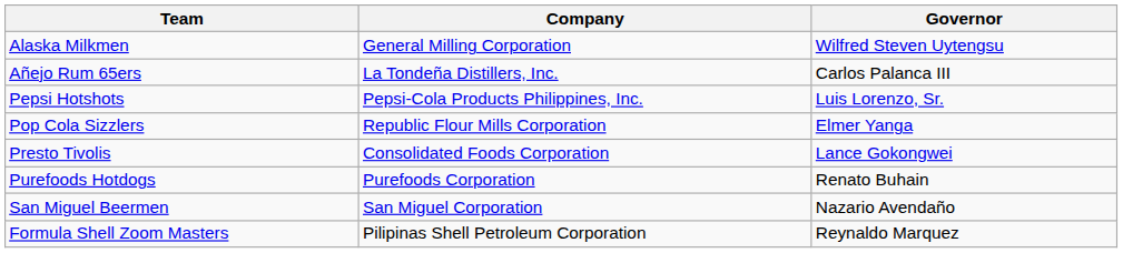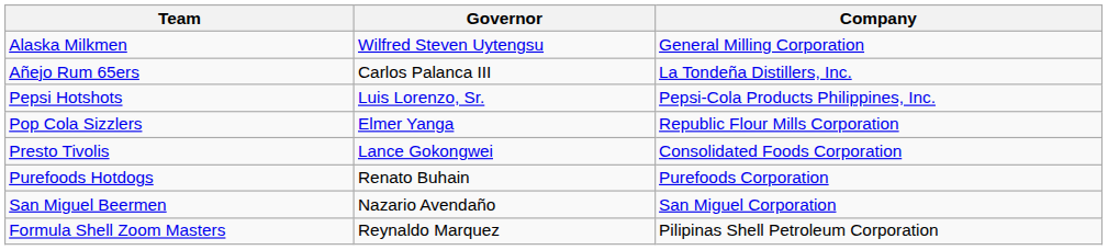 <table class="wikitable sortable" style="font-size:85%; width:70%">
 <tr>
 <th>Team</th>
+<th>Governor</th>
 <th>Company</th>
-<th>Governor</th>
 </tr>
 <tr>
 <td><a href='#'>Alaska Milkmen</a></td>
+<td><a href='#'>Wilfred Steven Uytengsu</a></td>
 <td><a href='#'>General Milling Corporation</a></td>
-<td><a href='#'>Wilfred Steven Uytengsu</a></td>
 </tr>
 <tr>
 <td><a href='#'>Añejo Rum 65ers</a></td>
+<td>Carlos Palanca III</td>
 <td><a href='#'>La Tondeña Distillers, Inc.</a></td>
-<td>Carlos Palanca III</td>
 </tr>
 <tr>
 <td><a href='#'>Pepsi Hotshots</a></td>
+<td><a href='#'>Luis Lorenzo, Sr.</a></td>
 <td><a href='#'>Pepsi-Cola Products Philippines, Inc.</a></td>
-<td><a href='#'>Luis Lorenzo, Sr.</a></td>
 </tr>
 <tr>
 <td><a href='#'>Pop Cola Sizzlers</a></td>
+<td><a href='#'>Elmer Yanga</a></td>
 <td><a href='#'>Republic Flour Mills Corporation</a></td>
-<td><a href='#'>Elmer Yanga</a></td>
 </tr>
 <tr>
 <td><a href='#'>Presto Tivolis</a></td>
+<td><a href='#'>Lance Gokongwei</a></td>
 <td><a href='#'>Consolidated Foods Corporation</a></td>
-<td><a href='#'>Lance Gokongwei</a></td>
 </tr>
 <tr>
 <td><a href='#'>Purefoods Hotdogs</a></td>
+<td>Renato Buhain</td>
 <td><a href='#'>Purefoods Corporation</a></td>
-<td>Renato Buhain</td>
 </tr>
 <tr>
 <td><a href='#'>San Miguel Beermen</a></td>
+<td>Nazario Avendaño</td>
 <td><a href='#'>San Miguel Corporation</a></td>
-<td>Nazario Avendaño</td>
 </tr>
 <tr>
 <td><a href='#'>Formula Shell Zoom Masters</a></td>
+<td>Reynaldo Marquez</td>
 <td>Pilipinas Shell Petroleum Corporation</td>
-<td>Reynaldo Marquez</td>
 </tr>
 </table>
